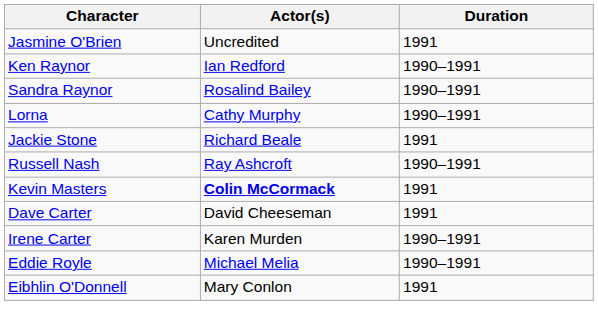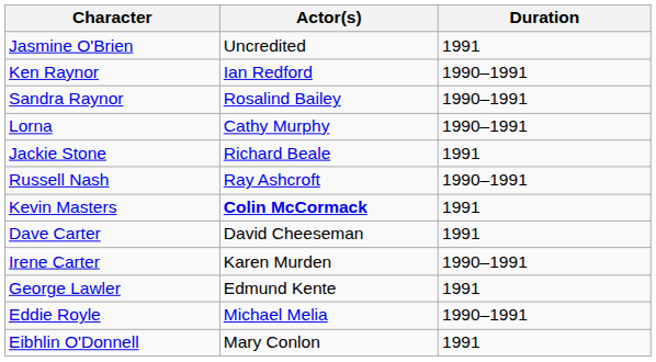 <table class="wikitable">
 <tr>
 <th scope="col" width="230">Character</th>
 <th scope="col" width="230">Actor(s)</th>
 <th scope="col" width="230">Duration</th>
 </tr>
 <tr>
 <td><a href='#'>Jasmine O'Brien</a></td>
 <td>Uncredited</td>
 <td>1991</td>
 </tr>
 <tr>
 <td><a href='#'>Ken Raynor</a></td>
 <td><a href='#'>Ian Redford</a></td>
 <td>1990–1991</td>
 </tr>
 <tr>
 <td><a href='#'>Sandra Raynor</a></td>
 <td><a href='#'>Rosalind Bailey</a></td>
 <td>1990–1991</td>
 </tr>
 <tr>
 <td><a href='#'>Lorna</a></td>
 <td><a href='#'>Cathy Murphy</a></td>
 <td>1990–1991</td>
 </tr>
 <tr>
 <td><a href='#'>Jackie Stone</a></td>
 <td><a href='#'>Richard Beale</a></td>
 <td>1991</td>
 </tr>
 <tr>
 <td><a href='#'>Russell Nash</a></td>
 <td><a href='#'>Ray Ashcroft</a></td>
 <td>1990–1991</td>
 </tr>
 <tr>
 <td><a href='#'>Kevin Masters</a></td>
 <td><strong><a href='#'>Colin McCormack</a></strong></td>
 <td>1991</td>
 </tr>
 <tr>
 <td><a href='#'>Dave Carter</a></td>
 <td>David Cheeseman</td>
 <td>1991</td>
 </tr>
 <tr>
 <td><a href='#'>Irene Carter</a></td>
 <td>Karen Murden</td>
 <td>1990–1991</td>
 </tr>
 <tr>
+<td><a href='#'>George Lawler</a></td>
+<td>Edmund Kente</td>
+<td>1991</td>
+</tr>
+<tr>
 <td><a href='#'>Eddie Royle</a></td>
 <td><a href='#'>Michael Melia</a></td>
 <td>1990–1991</td>
 </tr>
 <tr>
 <td><a href='#'>Eibhlin O'Donnell</a></td>
 <td>Mary Conlon</td>
 <td>1991</td>
 </tr>
 </table>
